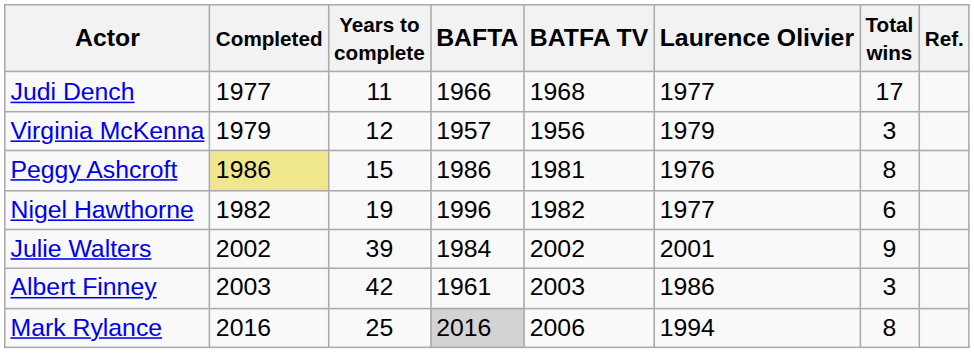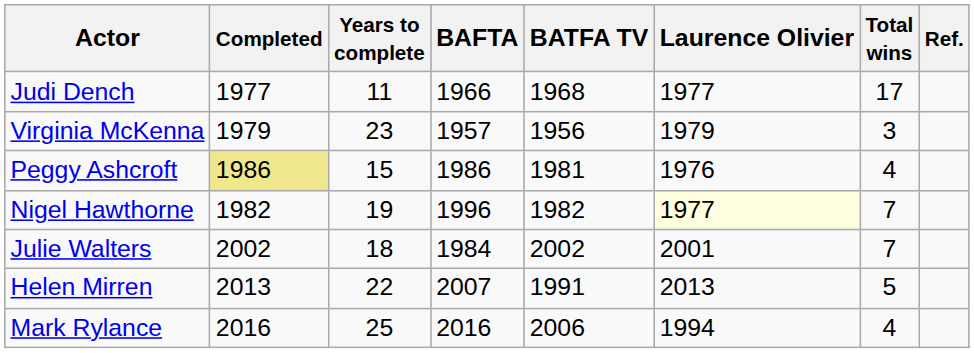 <table class="wikitable sortable">
 <tr>
 <th>Actor</th>
 <th><small>Completed</small></th>
 <th><small>Years to<br>complete</small></th>
 <th>BAFTA</th>
 <th>BATFA TV</th>
 <th>Laurence Olivier</th>
 <th><small>Total<br>wins</small></th>
 <th><small>Ref.</small></th>
 </tr>
 <tr>
 <td><a href='#'>Judi Dench</a></td>
 <td>1977</td>
 <td align=center>11</td>
 <td>1966</td>
 <td>1968</td>
 <td>1977</td>
 <td align=center>17</td>
 <td align=center></td>
 </tr>
 <tr>
 <td><a href='#'>Virginia McKenna</a></td>
 <td>1979</td>
-<td align=center>12</td>
+<td align=center>23</td>
 <td>1957</td>
 <td>1956</td>
 <td>1979</td>
 <td align=center>3</td>
 <td align=center></td>
 </tr>
 <tr>
 <td><a href='#'>Peggy Ashcroft</a></td>
 <td style="background: khaki;">1986</td>
 <td align=center>15</td>
 <td>1986</td>
 <td>1981</td>
 <td>1976</td>
-<td align=center>8</td>
+<td align=center>4</td>
 <td align=center></td>
 </tr>
 <tr>
 <td><a href='#'>Nigel Hawthorne</a></td>
 <td>1982</td>
 <td align=center>19</td>
 <td>1996</td>
 <td>1982</td>
-<td>1977</td>
-<td align=center>6</td>
+<td style="background: lightyellow;">1977</td>
+<td align=center>7</td>
 <td align=center></td>
 </tr>
 <tr>
 <td><a href='#'>Julie Walters</a></td>
 <td>2002</td>
-<td align=center>39</td>
+<td align=center>18</td>
 <td>1984</td>
 <td>2002</td>
 <td>2001</td>
-<td align=center>9</td>
+<td align=center>7</td>
 <td align=center></td>
 </tr>
 <tr>
-<td><a href='#'>Albert Finney</a></td>
-<td>2003</td>
-<td align=center>42</td>
-<td>1961</td>
-<td>2003</td>
-<td>1986</td>
-<td align=center>3</td>
+<td><a href='#'>Helen Mirren</a></td>
+<td>2013</td>
+<td align=center>22</td>
+<td>2007</td>
+<td>1991</td>
+<td>2013</td>
+<td align=center>5</td>
 <td align=center></td>
 </tr>
 <tr>
 <td><a href='#'>Mark Rylance</a></td>
 <td>2016</td>
 <td align=center>25</td>
-<td style="background: lightgrey;">2016</td>
+<td>2016</td>
 <td>2006</td>
 <td>1994</td>
-<td align=center>8</td>
+<td align=center>4</td>
 <td align=center></td>
 </tr>
 </table>
